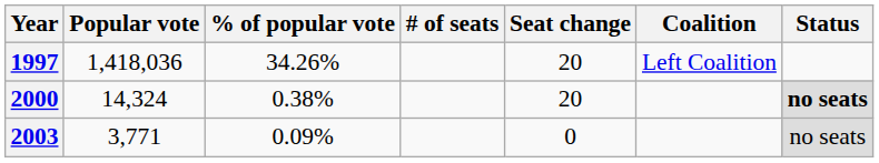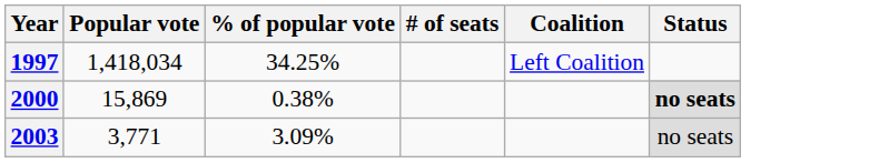 <table class="wikitable sortable" style="text-align:center">
 <tr>
 <th>Year</th>
 <th>Popular vote</th>
 <th>% of popular vote</th>
 <th># of seats</th>
-<th>Seat change</th>
 <th>Coalition</th>
 <th>Status</th>
 </tr>
 <tr>
 <th><a href='#'>1997</a></th>
-<td>1,418,036</td>
-<td>34.26%</td>
+<td>1,418,034</td>
+<td>34.25%</td>
 <td></td>
-<td> 20</td>
 <td><a href='#'>Left Coalition</a></td>
 <td></td>
 </tr>
 <tr>
 <th><a href='#'>2000</a></th>
-<td>14,324</td>
+<td>15,869</td>
 <td>0.38%</td>
 <td></td>
-<td> 20</td>
 <td></td>
 <td style="background:#ddd;"><strong>no seats</strong></td>
 </tr>
 <tr>
 <th><a href='#'>2003</a></th>
 <td>3,771</td>
-<td>0.09%</td>
+<td>3.09%</td>
 <td></td>
-<td> 0</td>
 <td></td>
 <td style="background:#ddd;">no seats</td>
 </tr>
 </table>
